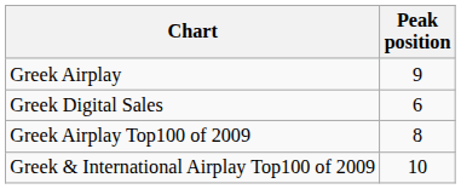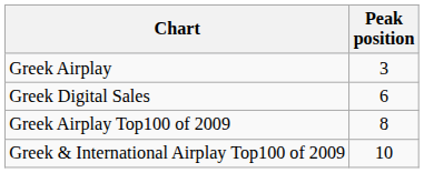 <table class="wikitable">
 <tr style="background:#ebf5ff;">
 <th align="left">Chart</th>
 <th align="left">Peak<br>position</th>
 </tr>
 <tr>
 <td align="left">Greek Airplay</td>
-<td style="text-align:center;">9</td>
+<td style="text-align:center;">3</td>
 </tr>
 <tr>
 <td align="left">Greek Digital Sales </td>
 <td style="text-align:center;">6</td>
 </tr>
 <tr>
 <td align="left">Greek Airplay Top100 of 2009 </td>
 <td style="text-align:center;">8</td>
 </tr>
 <tr>
 <td align="left">Greek & International Airplay Top100 of 2009</td>
 <td style="text-align:center;">10</td>
 </tr>
 </table>
